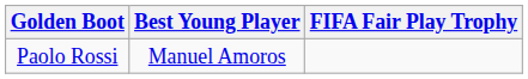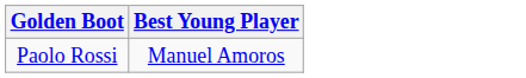 <table class="wikitable">
 <tr>
 <th><a href='#'>Golden Boot</a></th>
 <th><a href='#'>Best Young Player</a></th>
-<th><a href='#'>FIFA Fair Play Trophy</a></th>
 </tr>
 <tr>
 <td align=center> <a href='#'>Paolo Rossi</a></td>
 <td align=center> <a href='#'>Manuel Amoros</a></td>
-<td align=center></td>
 </tr>
 </table>
